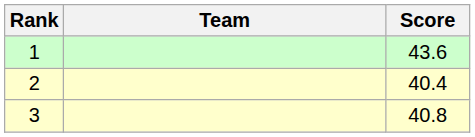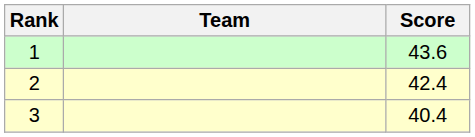 <table class=wikitable style="text-align:center">
 <tr>
 <th width=40>Rank</th>
 <th width=250>Team</th>
 <th width=60>Score</th>
 </tr>
 <tr bgcolor="ccffcc">
 <td>1</td>
 <td align=left></td>
 <td>43.6</td>
 </tr>
 <tr bgcolor="ffffcc">
 <td>2</td>
 <td align=left></td>
-<td>40.4</td>
+<td>42.4</td>
 </tr>
 <tr bgcolor="ffffcc">
 <td>3</td>
 <td align=left></td>
-<td>40.8</td>
+<td>40.4</td>
 </tr>
 </table>
